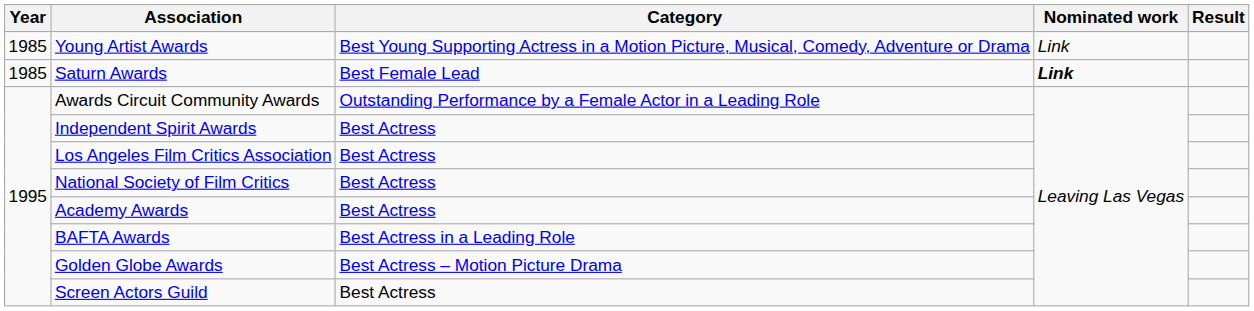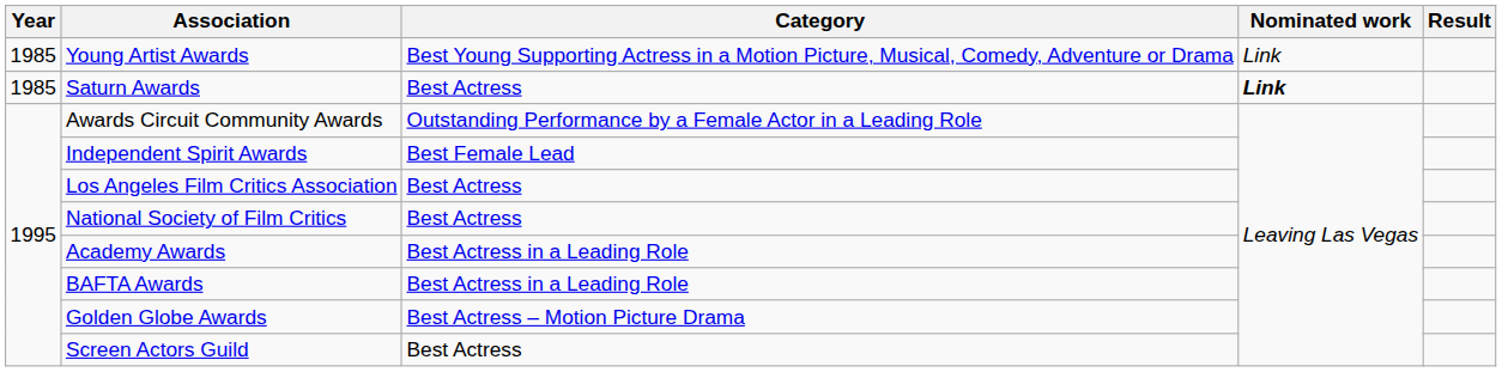 <table class="wikitable sortable">
 <tr>
 <th>Year</th>
 <th>Association</th>
 <th>Category</th>
 <th>Nominated work</th>
 <th>Result</th>
 </tr>
 <tr>
 <td style="text-align:center;">1985</td>
 <td><a href='#'>Young Artist Awards</a></td>
 <td><a href='#'>Best Young Supporting Actress in a Motion Picture, Musical, Comedy, Adventure or Drama</a></td>
 <td><em>Link</em></td>
 <td></td>
 </tr>
 <tr>
 <td style="text-align:center;">1985</td>
 <td><a href='#'>Saturn Awards</a></td>
-<td><a href='#'>Best Female Lead</a></td>
+<td><a href='#'>Best Actress</a></td>
 <td><strong><em>Link</em></strong></td>
 <td></td>
 </tr>
 <tr>
 <td align="center" rowspan=8>1995</td>
 <td>Awards Circuit Community Awards</td>
 <td><a href='#'>Outstanding Performance by a Female Actor in a Leading Role</a></td>
 <td rowspan=8><em>Leaving Las Vegas</em></td>
 <td></td>
 </tr>
 <tr>
 <td><a href='#'>Independent Spirit Awards</a></td>
-<td><a href='#'>Best Actress</a></td>
+<td><a href='#'>Best Female Lead</a></td>
 <td></td>
 </tr>
 <tr>
 <td><a href='#'>Los Angeles Film Critics Association</a></td>
 <td><a href='#'>Best Actress</a></td>
 <td></td>
 </tr>
 <tr>
 <td><a href='#'>National Society of Film Critics</a></td>
 <td><a href='#'>Best Actress</a></td>
 <td></td>
 </tr>
 <tr>
 <td><a href='#'>Academy Awards</a></td>
-<td><a href='#'>Best Actress</a></td>
+<td><a href='#'>Best Actress in a Leading Role</a></td>
 <td></td>
 </tr>
 <tr>
 <td><a href='#'>BAFTA Awards</a></td>
 <td><a href='#'>Best Actress in a Leading Role</a></td>
 <td></td>
 </tr>
 <tr>
 <td><a href='#'>Golden Globe Awards</a></td>
 <td><a href='#'>Best Actress – Motion Picture Drama</a></td>
 <td></td>
 </tr>
 <tr>
 <td><a href='#'>Screen Actors Guild</a></td>
 <td>Best Actress</td>
 <td></td>
 </tr>
 </table>
